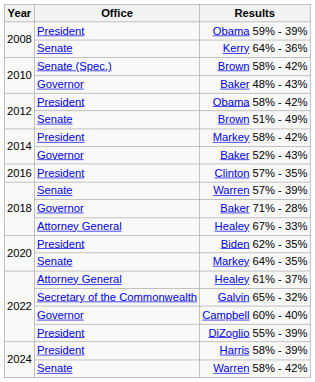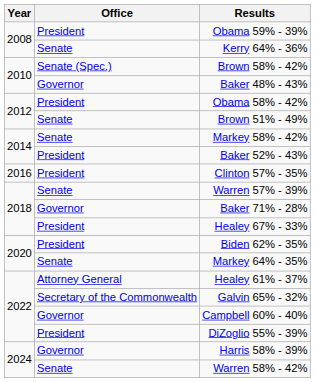 <table class=wikitable>
 <tr>
 <th>Year</th>
 <th>Office</th>
 <th>Results</th>
 </tr>
 <tr>
 <td rowspan=2>2008</td>
 <td><a href='#'>President</a></td>
 <td align="right" ><a href='#'>Obama</a> 59% - 39%</td>
 </tr>
 <tr>
 <td><a href='#'>Senate</a></td>
 <td align="right" ><a href='#'>Kerry</a> 64% - 36%</td>
 </tr>
 <tr>
 <td rowspan=2>2010</td>
 <td><a href='#'>Senate (Spec.)</a></td>
 <td align="right" ><a href='#'>Brown</a> 58% - 42%</td>
 </tr>
 <tr>
 <td><a href='#'>Governor</a></td>
 <td align="right" ><a href='#'>Baker</a> 48% - 43%</td>
 </tr>
 <tr>
 <td rowspan=2>2012</td>
 <td><a href='#'>President</a></td>
 <td align="right" ><a href='#'>Obama</a> 58% - 42%</td>
 </tr>
 <tr>
 <td><a href='#'>Senate</a></td>
 <td align="right" ><a href='#'>Brown</a> 51% - 49%</td>
 </tr>
 <tr>
 <td rowspan=2>2014</td>
-<td><a href='#'>President</a></td>
+<td><a href='#'>Senate</a></td>
 <td align="right" ><a href='#'>Markey</a> 58% - 42%</td>
 </tr>
 <tr>
-<td><a href='#'>Governor</a></td>
+<td><a href='#'>President</a></td>
 <td align="right" ><a href='#'>Baker</a> 52% - 43%</td>
 </tr>
 <tr>
 <td>2016</td>
 <td><a href='#'>President</a></td>
 <td align="right" ><a href='#'>Clinton</a> 57% - 35%</td>
 </tr>
 <tr>
 <td rowspan=3>2018</td>
 <td><a href='#'>Senate</a></td>
 <td align="right" ><a href='#'>Warren</a> 57% - 39%</td>
 </tr>
 <tr>
 <td><a href='#'>Governor</a></td>
 <td align="right" ><a href='#'>Baker</a> 71% - 28%</td>
 </tr>
 <tr>
-<td><a href='#'>Attorney General</a></td>
+<td><a href='#'>President</a></td>
 <td align="right" ><a href='#'>Healey</a> 67% - 33%</td>
 </tr>
 <tr>
 <td rowspan=2>2020</td>
 <td><a href='#'>President</a></td>
 <td align="right" ><a href='#'>Biden</a> 62% - 35%</td>
 </tr>
 <tr>
 <td><a href='#'>Senate</a></td>
 <td align="right" ><a href='#'>Markey</a> 64% - 35%</td>
 </tr>
 <tr>
 <td rowspan=4>2022</td>
 <td><a href='#'>Attorney General</a></td>
 <td align="right" ><a href='#'>Healey</a> 61% - 37%</td>
 </tr>
 <tr>
 <td><a href='#'>Secretary of the Commonwealth</a></td>
 <td align="right" ><a href='#'>Galvin</a> 65% - 32%</td>
 </tr>
 <tr>
 <td><a href='#'>Governor</a></td>
 <td align="right" ><a href='#'>Campbell</a> 60% - 40%</td>
 </tr>
 <tr>
 <td><a href='#'>President</a></td>
 <td align="right" ><a href='#'>DiZoglio</a> 55% - 39%</td>
 </tr>
 <tr>
 <td rowspan=2>2024</td>
-<td><a href='#'>President</a></td>
+<td><a href='#'>Governor</a></td>
 <td align="right" ><a href='#'>Harris</a> 58% - 39%</td>
 </tr>
 <tr>
 <td><a href='#'>Senate</a></td>
 <td align="right" ><a href='#'>Warren</a> 58% - 42%</td>
 </tr>
 </table>
